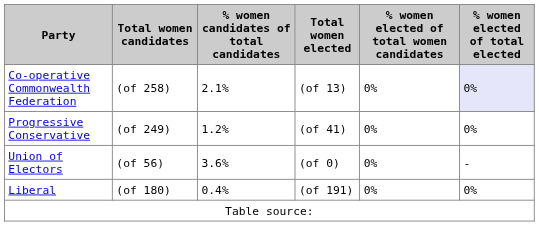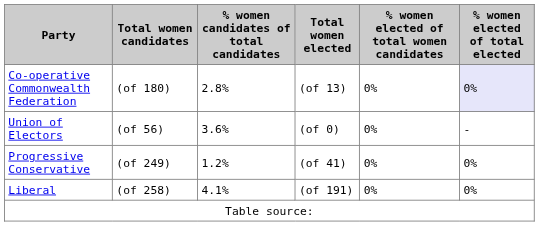 <table border="1" cellpadding="4" width="610" cellspacing="0" style="border-collapse: collapse" class="sortable">
 <tr bgcolor="CCCCCC">
 <th>Party</th>
 <th>Total women candidates</th>
 <th>% women candidates of total candidates</th>
 <th>Total women elected</th>
 <th>% women elected of total women candidates</th>
 <th>% women elected of total elected</th>
 </tr>
 <tr>
 <td><a href='#'>Co-operative Commonwealth Federation</a></td>
-<td> (of 258)</td>
-<td>2.1%</td>
+<td> (of 180)</td>
+<td>2.8%</td>
 <td> (of 13)</td>
 <td>0%</td>
 <td style="background: lavender;">0%</td>
+</tr>
+<tr>
+<td><a href='#'>Union of Electors</a></td>
+<td> (of 56)</td>
+<td>3.6%</td>
+<td> (of 0)</td>
+<td>0%</td>
+<td>-</td>
 </tr>
 <tr>
 <td><a href='#'>Progressive Conservative</a></td>
 <td> (of 249)</td>
 <td>1.2%</td>
 <td> (of 41)</td>
 <td>0%</td>
 <td>0%</td>
 </tr>
 <tr>
-<td><a href='#'>Union of Electors</a></td>
-<td> (of 56)</td>
-<td>3.6%</td>
-<td> (of 0)</td>
-<td>0%</td>
-<td>-</td>
-</tr>
-<tr>
 <td><a href='#'>Liberal</a></td>
-<td> (of 180)</td>
-<td>0.4%</td>
+<td> (of 258)</td>
+<td>4.1%</td>
 <td> (of 191)</td>
 <td>0%</td>
 <td>0%</td>
 </tr>
 <tr class="sortbottom">
 <td colspan="6" align="center">Table source:</td>
 </tr>
 </table>
